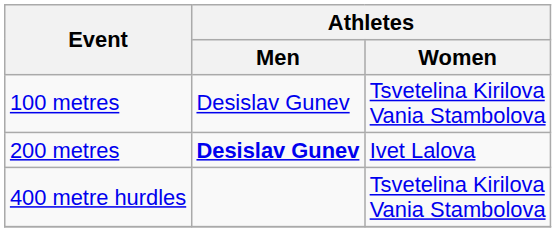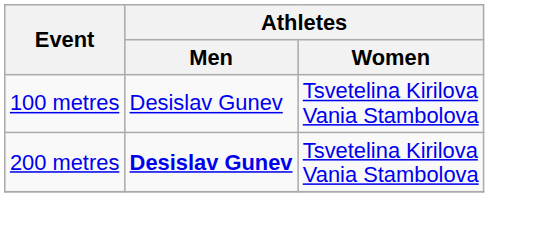 <table class=wikitable style="font-size:90%">
 <tr>
 <th rowspan=2>Event</th>
 <th colspan=2>Athletes</th>
 </tr>
 <tr>
 <th>Men</th>
 <th>Women</th>
 </tr>
 <tr>
 <td><a href='#'>100 metres</a></td>
 <td><a href='#'>Desislav Gunev</a></td>
 <td><a href='#'>Tsvetelina Kirilova</a> <br> <a href='#'>Vania Stambolova</a></td>
 </tr>
 <tr>
 <td><a href='#'>200 metres</a></td>
 <td><strong><a href='#'>Desislav Gunev</a></strong></td>
-<td><a href='#'>Ivet Lalova</a></td>
-</tr>
-<tr>
-<td><a href='#'>400 metre hurdles</a></td>
-<td></td>
 <td><a href='#'>Tsvetelina Kirilova</a> <br> <a href='#'>Vania Stambolova</a></td>
 </tr>
 <tr>
 </tr>
 </table>
